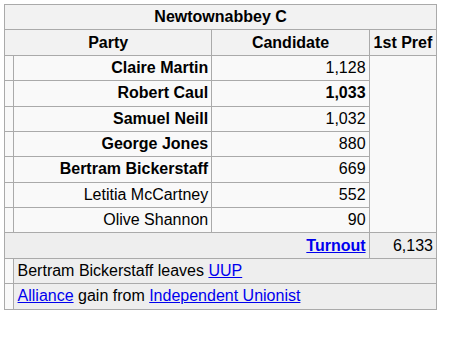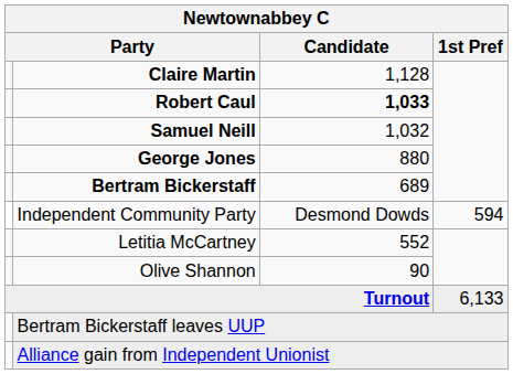 <table class="wikitable">
 <tr>
 <th colspan="4" align="center">Newtownabbey C</th>
 </tr>
 <tr>
 <th colspan="2" align="center" width=200>Party</th>
 <th width=150>Candidate</th>
 <th width=60>1st Pref</th>
 </tr>
 <tr>
 <td></td>
 <td align="right"><strong>Claire Martin</strong></td>
 <td align="right">1,128</td>
 </tr>
 <tr>
 <td></td>
 <td align="right"><strong>Robert Caul</strong></td>
 <td align="right"><strong>1,033</strong></td>
 </tr>
 <tr>
 <td></td>
 <td align="right"><strong>Samuel Neill</strong></td>
 <td align="right">1,032</td>
 </tr>
 <tr>
 <td></td>
 <td align="right"><strong>George Jones</strong></td>
 <td align="right">880</td>
 </tr>
 <tr>
 <td></td>
 <td align="right"><strong>Bertram Bickerstaff</strong></td>
-<td align="right">669</td>
+<td align="right">689</td>
+</tr>
+<tr>
+<td style="background-color: #FFFFFF"></td>
+<td>Independent Community Party</td>
+<td align="right">Desmond Dowds</td>
+<td align="right">594</td>
 </tr>
 <tr>
 <td></td>
 <td align="right">Letitia McCartney</td>
 <td align="right">552</td>
 </tr>
 <tr>
 <td></td>
 <td align="right">Olive Shannon</td>
 <td align="right">90</td>
 </tr>
 <tr bgcolor="EEEEEE">
 <td colspan=3 align="right"><strong><a href='#'>Turnout</a></strong></td>
 <td align="right">6,133</td>
 </tr>
 <tr>
 <td bgcolor=></td>
 <td colspan=3 bgcolor="EEEEEE">Bertram Bickerstaff leaves <a href='#'>UUP</a></td>
 </tr>
 <tr>
 <td bgcolor=></td>
 <td colspan=3 bgcolor="EEEEEE"><a href='#'>Alliance</a> gain from <a href='#'>Independent Unionist</a></td>
 </tr>
 </table>
